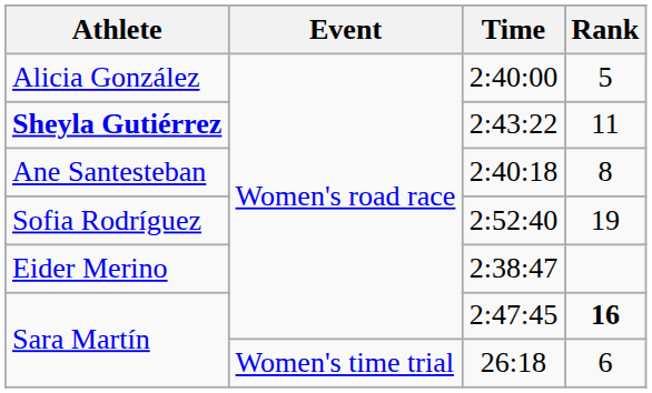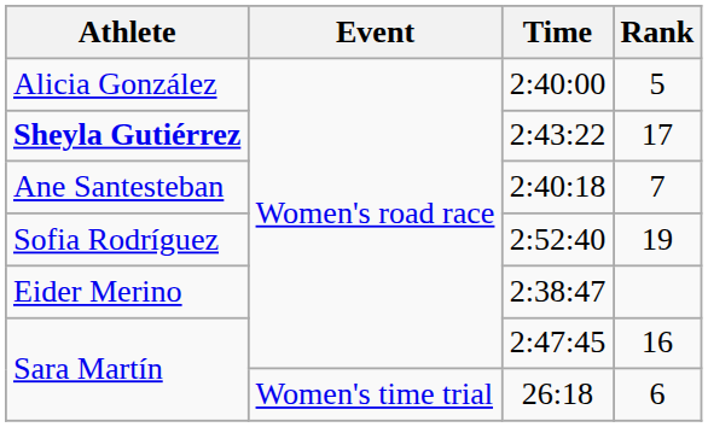 <table class=wikitable style="font-size:90%">
 <tr>
 <th>Athlete</th>
 <th>Event</th>
 <th>Time</th>
 <th>Rank</th>
 </tr>
 <tr align=center>
 <td align=left><a href='#'>Alicia González</a></td>
 <td align=left rowspan=6><a href='#'>Women's road race</a></td>
 <td>2:40:00</td>
 <td>5</td>
 </tr>
 <tr align=center>
 <td align=left><strong><a href='#'>Sheyla Gutiérrez</a></strong></td>
 <td>2:43:22</td>
-<td>11</td>
+<td>17</td>
 </tr>
 <tr align=center>
 <td align=left><a href='#'>Ane Santesteban</a></td>
 <td>2:40:18</td>
-<td>8</td>
+<td>7</td>
 </tr>
 <tr align=center>
 <td align=left><a href='#'>Sofia Rodríguez</a></td>
 <td>2:52:40</td>
 <td>19</td>
 </tr>
 <tr align=center>
 <td align=left><a href='#'>Eider Merino</a></td>
 <td>2:38:47</td>
 <td></td>
 </tr>
 <tr align=center>
 <td align=left rowspan=2><a href='#'>Sara Martín</a></td>
 <td>2:47:45</td>
-<td><strong>16</strong></td>
+<td>16</td>
 </tr>
 <tr align=center>
 <td align=left><a href='#'>Women's time trial</a></td>
 <td>26:18</td>
 <td>6</td>
 </tr>
 </table>
